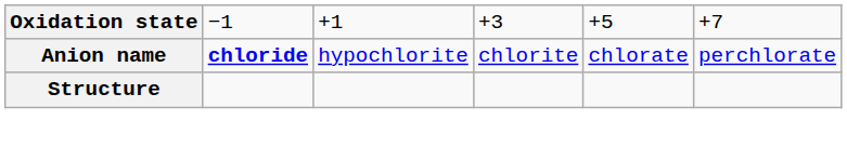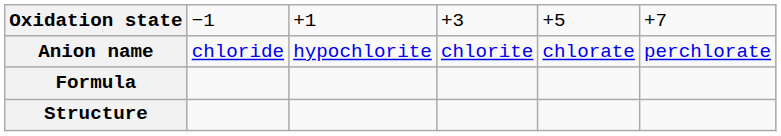 <table class="wikitable">
 <tr>
 <th>Oxidation state</th>
 <td>−1</td>
 <td>+1</td>
 <td>+3</td>
 <td>+5</td>
 <td>+7</td>
 </tr>
 <tr>
 <th>Anion name</th>
-<td><strong><a href='#'>chloride</a></strong></td>
+<td><a href='#'>chloride</a></td>
 <td><a href='#'>hypochlorite</a></td>
 <td><a href='#'>chlorite</a></td>
 <td><a href='#'>chlorate</a></td>
 <td><a href='#'>perchlorate</a></td>
+</tr>
+<tr>
+<th>Formula</th>
+<td></td>
+<td></td>
+<td></td>
+<td></td>
+<td></td>
 </tr>
 <tr>
 <th>Structure</th>
 <td></td>
 <td></td>
 <td></td>
 <td></td>
 <td></td>
 </tr>
 </table>
